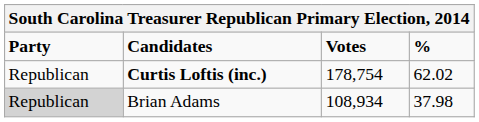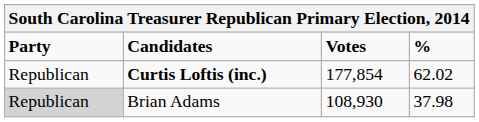 <table class="wikitable">
 <tr>
 <th colspan="4">South Carolina Treasurer Republican Primary Election, 2014</th>
 </tr>
 <tr>
 <td><strong>Party</strong></td>
 <td><strong>Candidates</strong></td>
 <td><strong>Votes</strong></td>
 <td><strong>%</strong></td>
 </tr>
 <tr>
 <td>Republican</td>
 <td><strong>Curtis Loftis (inc.)</strong></td>
-<td>178,754</td>
+<td>177,854</td>
 <td>62.02</td>
 </tr>
 <tr>
 <td style="background: lightgrey;">Republican</td>
 <td>Brian Adams</td>
-<td>108,934</td>
+<td>108,930</td>
 <td>37.98</td>
 </tr>
 </table>
